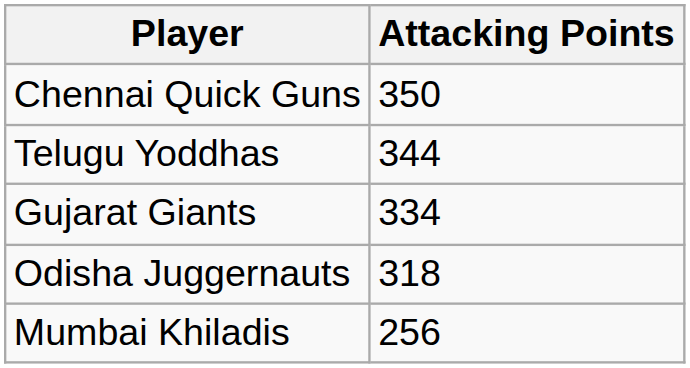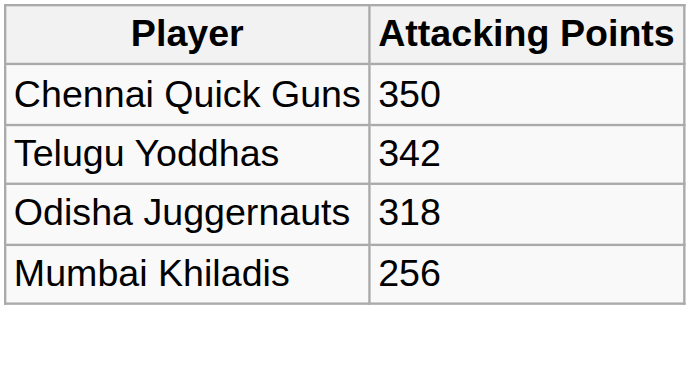 <table class="wikitable">
 <tr>
 <th>Player</th>
 <th>Attacking Points</th>
 </tr>
 <tr>
 <td>Chennai Quick Guns</td>
 <td>350</td>
 </tr>
 <tr>
 <td>Telugu Yoddhas</td>
-<td>344</td>
-</tr>
-<tr>
-<td>Gujarat Giants</td>
-<td>334</td>
+<td>342</td>
 </tr>
 <tr>
 <td>Odisha Juggernauts</td>
 <td>318</td>
 </tr>
 <tr>
 <td>Mumbai Khiladis</td>
 <td>256</td>
 </tr>
 </table>
